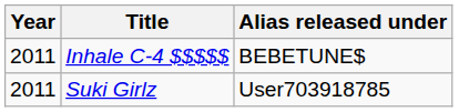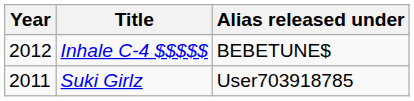 <table class="wikitable">
 <tr>
 <th>Year</th>
 <th>Title</th>
 <th>Alias released under</th>
 </tr>
 <tr>
-<td>2011</td>
+<td>2012</td>
 <td><em><a href='#'>Inhale C-4 $$$$$</a></em></td>
 <td>BEBETUNE$</td>
 </tr>
 <tr>
 <td>2011</td>
 <td><em><a href='#'>Suki Girlz</a></em></td>
 <td>User703918785</td>
 </tr>
 </table>
